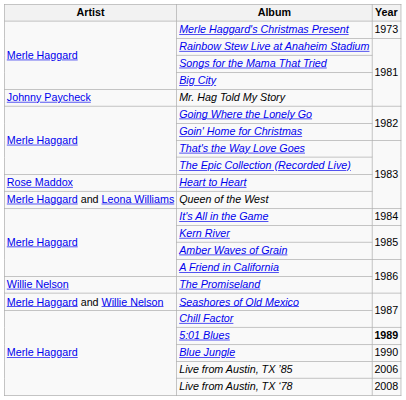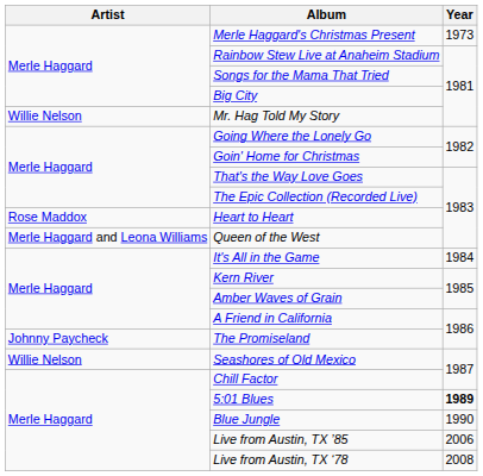 <table class="wikitable">
 <tr>
 <th>Artist</th>
 <th>Album</th>
 <th>Year</th>
 </tr>
 <tr>
 <td rowspan="4"><a href='#'>Merle Haggard</a></td>
 <td><em><a href='#'>Merle Haggard's Christmas Present</a></em></td>
 <td>1973</td>
 </tr>
 <tr>
 <td><em><a href='#'>Rainbow Stew Live at Anaheim Stadium</a></em></td>
 <td rowspan="4">1981</td>
 </tr>
 <tr>
 <td><em><a href='#'>Songs for the Mama That Tried</a></em></td>
 </tr>
 <tr>
 <td><em><a href='#'>Big City</a></em></td>
 </tr>
 <tr>
-<td><a href='#'>Johnny Paycheck</a></td>
+<td><a href='#'>Willie Nelson</a></td>
 <td><em>Mr. Hag Told My Story</em></td>
 </tr>
 <tr>
 <td rowspan="4"><a href='#'>Merle Haggard</a></td>
 <td><em><a href='#'>Going Where the Lonely Go</a></em></td>
 <td rowspan="2">1982</td>
 </tr>
 <tr>
 <td><em><a href='#'>Goin' Home for Christmas</a></em></td>
 </tr>
 <tr>
 <td><em><a href='#'>That's the Way Love Goes</a></em></td>
 <td rowspan="4">1983</td>
 </tr>
 <tr>
 <td><em><a href='#'>The Epic Collection (Recorded Live)</a></em></td>
 </tr>
 <tr>
 <td><a href='#'>Rose Maddox</a></td>
 <td><em><a href='#'>Heart to Heart</a></em></td>
 </tr>
 <tr>
 <td><a href='#'>Merle Haggard</a> and <a href='#'>Leona Williams</a></td>
 <td><em>Queen of the West</em></td>
 </tr>
 <tr>
 <td rowspan="4"><a href='#'>Merle Haggard</a></td>
 <td><em><a href='#'>It's All in the Game</a></em></td>
 <td>1984</td>
 </tr>
 <tr>
 <td><em><a href='#'>Kern River</a></em></td>
 <td rowspan="2">1985</td>
 </tr>
 <tr>
 <td><em><a href='#'>Amber Waves of Grain</a></em></td>
 </tr>
 <tr>
 <td><em><a href='#'>A Friend in California</a></em></td>
 <td rowspan="2">1986</td>
 </tr>
 <tr>
-<td><a href='#'>Willie Nelson</a></td>
+<td><a href='#'>Johnny Paycheck</a></td>
 <td><em><a href='#'>The Promiseland</a></em></td>
 </tr>
 <tr>
-<td><a href='#'>Merle Haggard</a> and <a href='#'>Willie Nelson</a></td>
+<td><a href='#'>Willie Nelson</a></td>
 <td><em><a href='#'>Seashores of Old Mexico</a></em></td>
 <td rowspan="2">1987</td>
 </tr>
 <tr>
 <td rowspan="5"><a href='#'>Merle Haggard</a></td>
 <td><em><a href='#'>Chill Factor</a></em></td>
 </tr>
 <tr>
 <td><em><a href='#'>5:01 Blues</a></em></td>
 <td><strong>1989</strong></td>
 </tr>
 <tr>
 <td><em><a href='#'>Blue Jungle</a></em></td>
 <td>1990</td>
 </tr>
 <tr>
 <td><em>Live from Austin, TX ’85</em></td>
 <td>2006</td>
 </tr>
 <tr>
 <td><em>Live from Austin, TX ‘78</em></td>
 <td>2008</td>
 </tr>
 </table>
